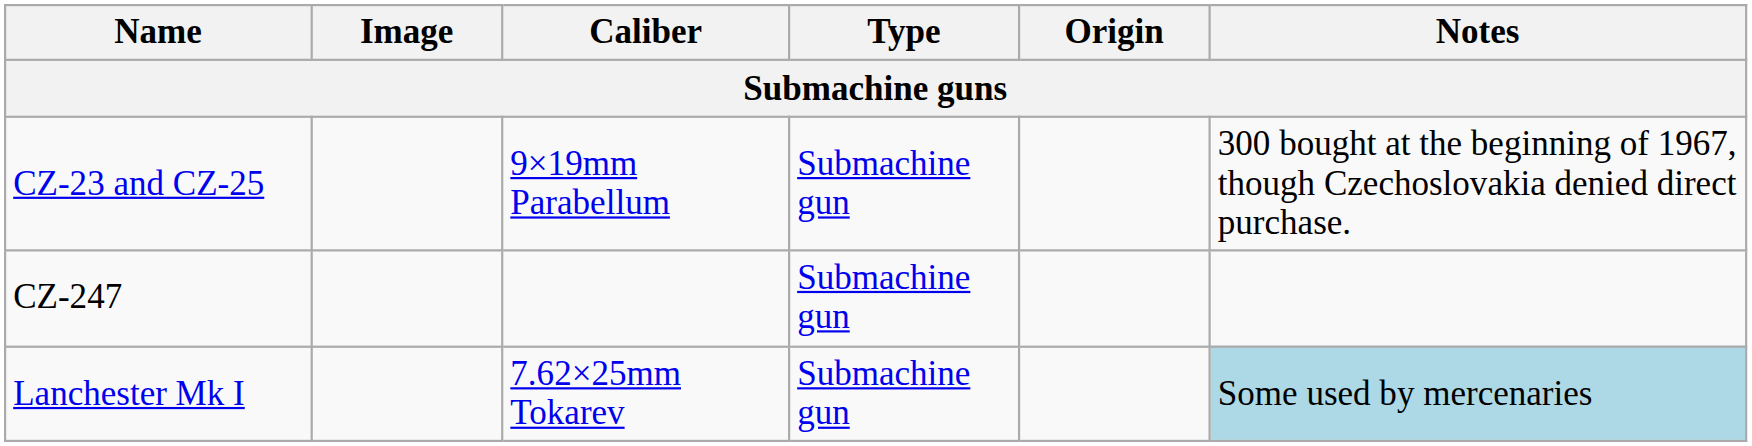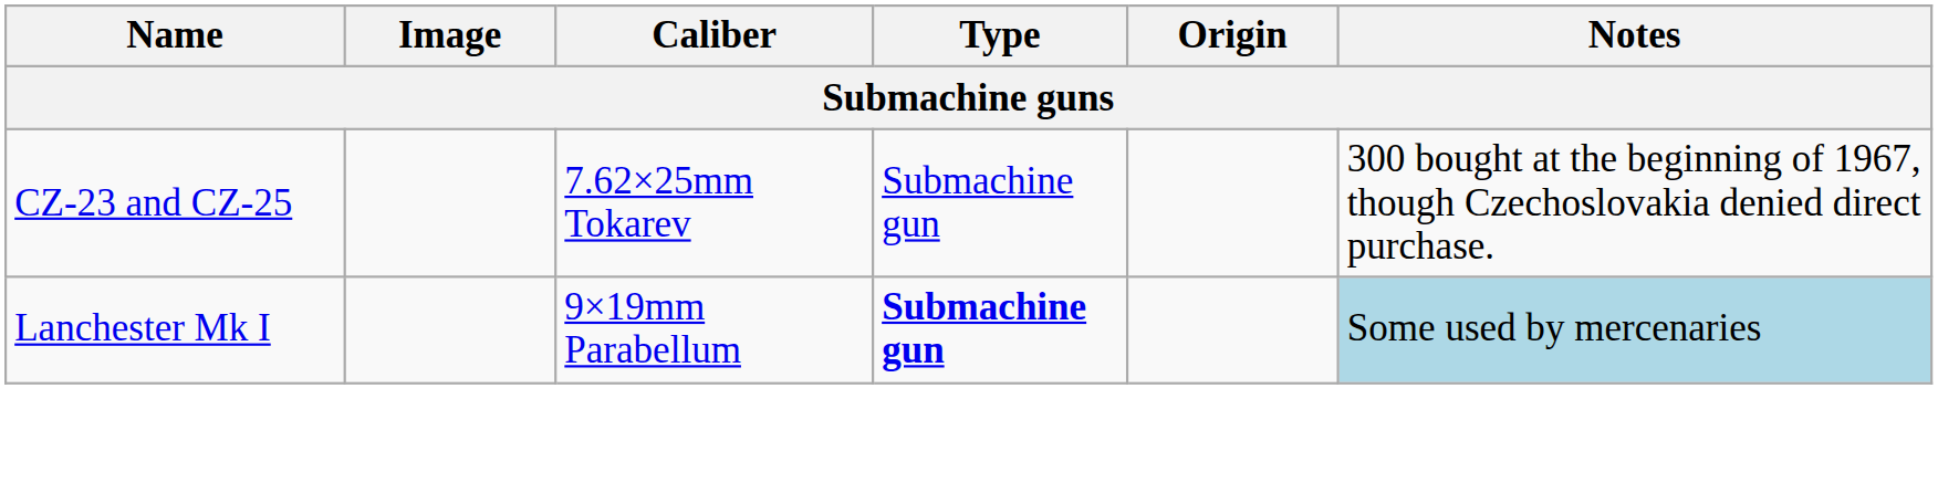 <table class="wikitable" style="width:90%;">
 <tr>
 <th width=16%>Name</th>
 <th width=10%>Image</th>
 <th width=15%>Caliber</th>
 <th width=12%>Type</th>
 <th width=10%>Origin</th>
 <th width=28%>Notes</th>
 </tr>
 <tr>
 <th colspan="6">Submachine guns</th>
 </tr>
 <tr>
 <td><a href='#'>CZ-23 and CZ-25</a></td>
 <td></td>
-<td><a href='#'>9×19mm Parabellum</a></td>
+<td><a href='#'>7.62×25mm Tokarev</a></td>
 <td><a href='#'>Submachine gun</a></td>
 <td></td>
 <td>300 bought at the beginning of 1967, though Czechoslovakia denied direct purchase.</td>
 </tr>
 <tr>
-<td>CZ-247</td>
-<td></td>
-<td></td>
-<td><a href='#'>Submachine gun</a></td>
-<td></td>
-<td></td>
-</tr>
-<tr>
 <td><a href='#'>Lanchester Mk I</a></td>
 <td></td>
-<td><a href='#'>7.62×25mm Tokarev</a></td>
-<td><a href='#'>Submachine gun</a></td>
+<td><a href='#'>9×19mm Parabellum</a></td>
+<td><strong><a href='#'>Submachine gun</a></strong></td>
 <td></td>
 <td style="background: lightblue;">Some used by mercenaries</td>
 </tr>
 </table>
